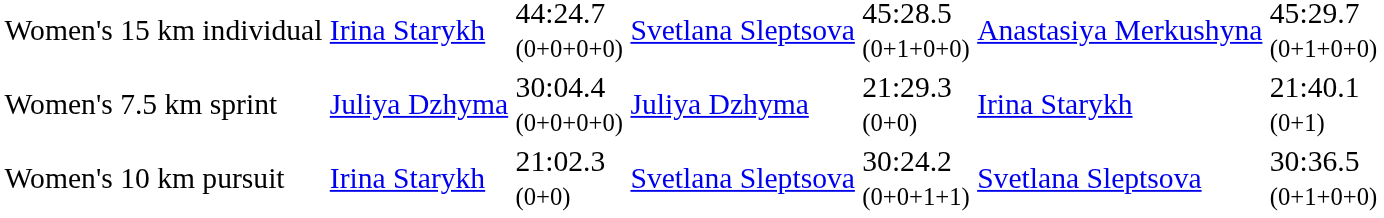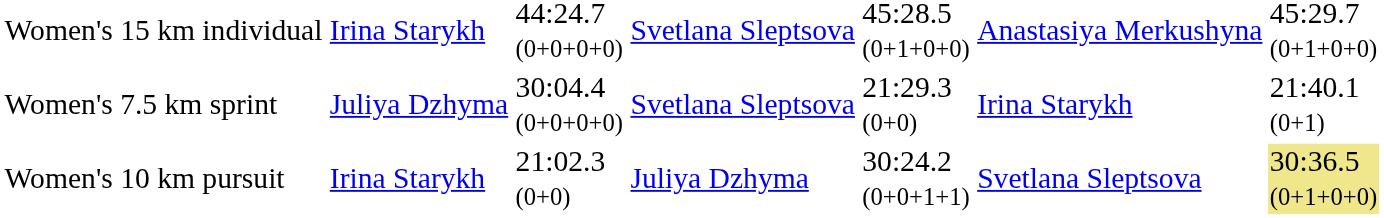 <table>
 <tr>
 <td>Women's 15 km individual <br><em></em></td>
 <td><a href='#'>Irina Starykh</a><br><small></small></td>
 <td>44:24.7<br><small>(0+0+0+0)</small></td>
 <td><a href='#'>Svetlana Sleptsova</a><br><small></small></td>
 <td>45:28.5<br><small>(0+1+0+0)</small></td>
 <td><a href='#'>Anastasiya Merkushyna</a><br><small></small></td>
 <td>45:29.7<br><small>(0+1+0+0)</small></td>
 </tr>
 <tr>
 <td>Women's 7.5 km sprint <br> <em></em></td>
 <td><a href='#'>Juliya Dzhyma</a><br><small></small></td>
 <td>30:04.4<br><small>(0+0+0+0)</small></td>
-<td><a href='#'>Juliya Dzhyma</a><br><small></small></td>
+<td><a href='#'>Svetlana Sleptsova</a><br><small></small></td>
 <td>21:29.3<br><small>(0+0)</small></td>
 <td><a href='#'>Irina Starykh</a><br><small></small></td>
 <td>21:40.1<br><small>(0+1)</small></td>
 </tr>
 <tr>
 <td>Women's 10 km pursuit <br> <em></em></td>
 <td><a href='#'>Irina Starykh</a><br><small></small></td>
 <td>21:02.3<br><small>(0+0)</small></td>
-<td><a href='#'>Svetlana Sleptsova</a><br><small></small></td>
+<td><a href='#'>Juliya Dzhyma</a><br><small></small></td>
 <td>30:24.2<br><small>(0+0+1+1)</small></td>
 <td><a href='#'>Svetlana Sleptsova</a><br><small></small></td>
-<td>30:36.5<br><small>(0+1+0+0)</small></td>
+<td style="background: khaki;">30:36.5<br><small>(0+1+0+0)</small></td>
 </tr>
 </table>
